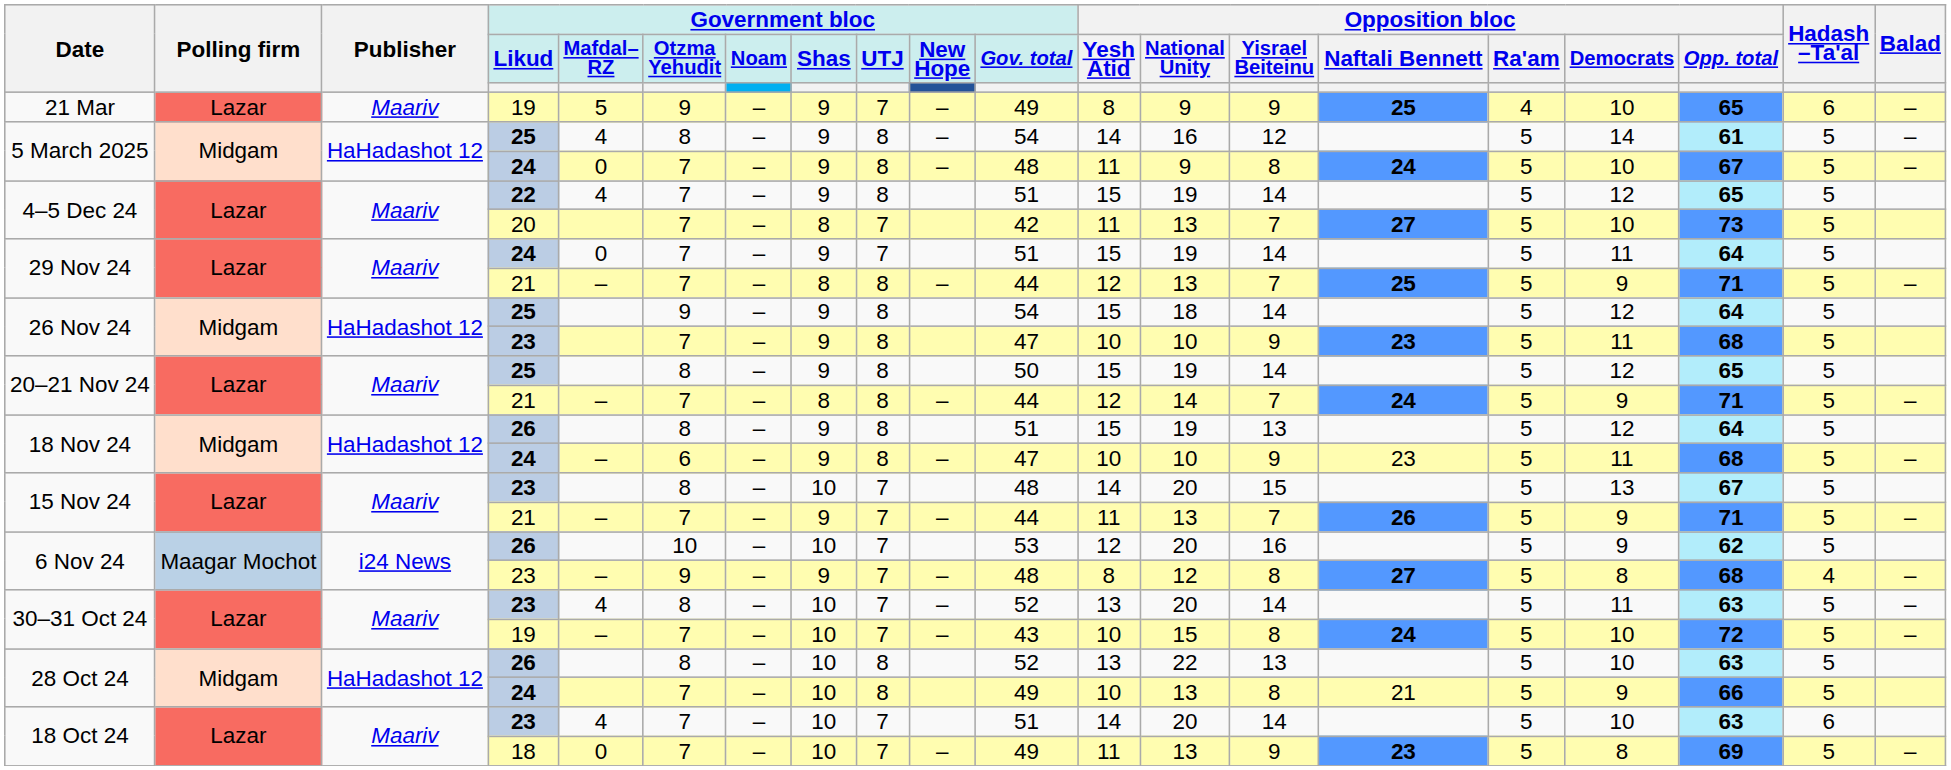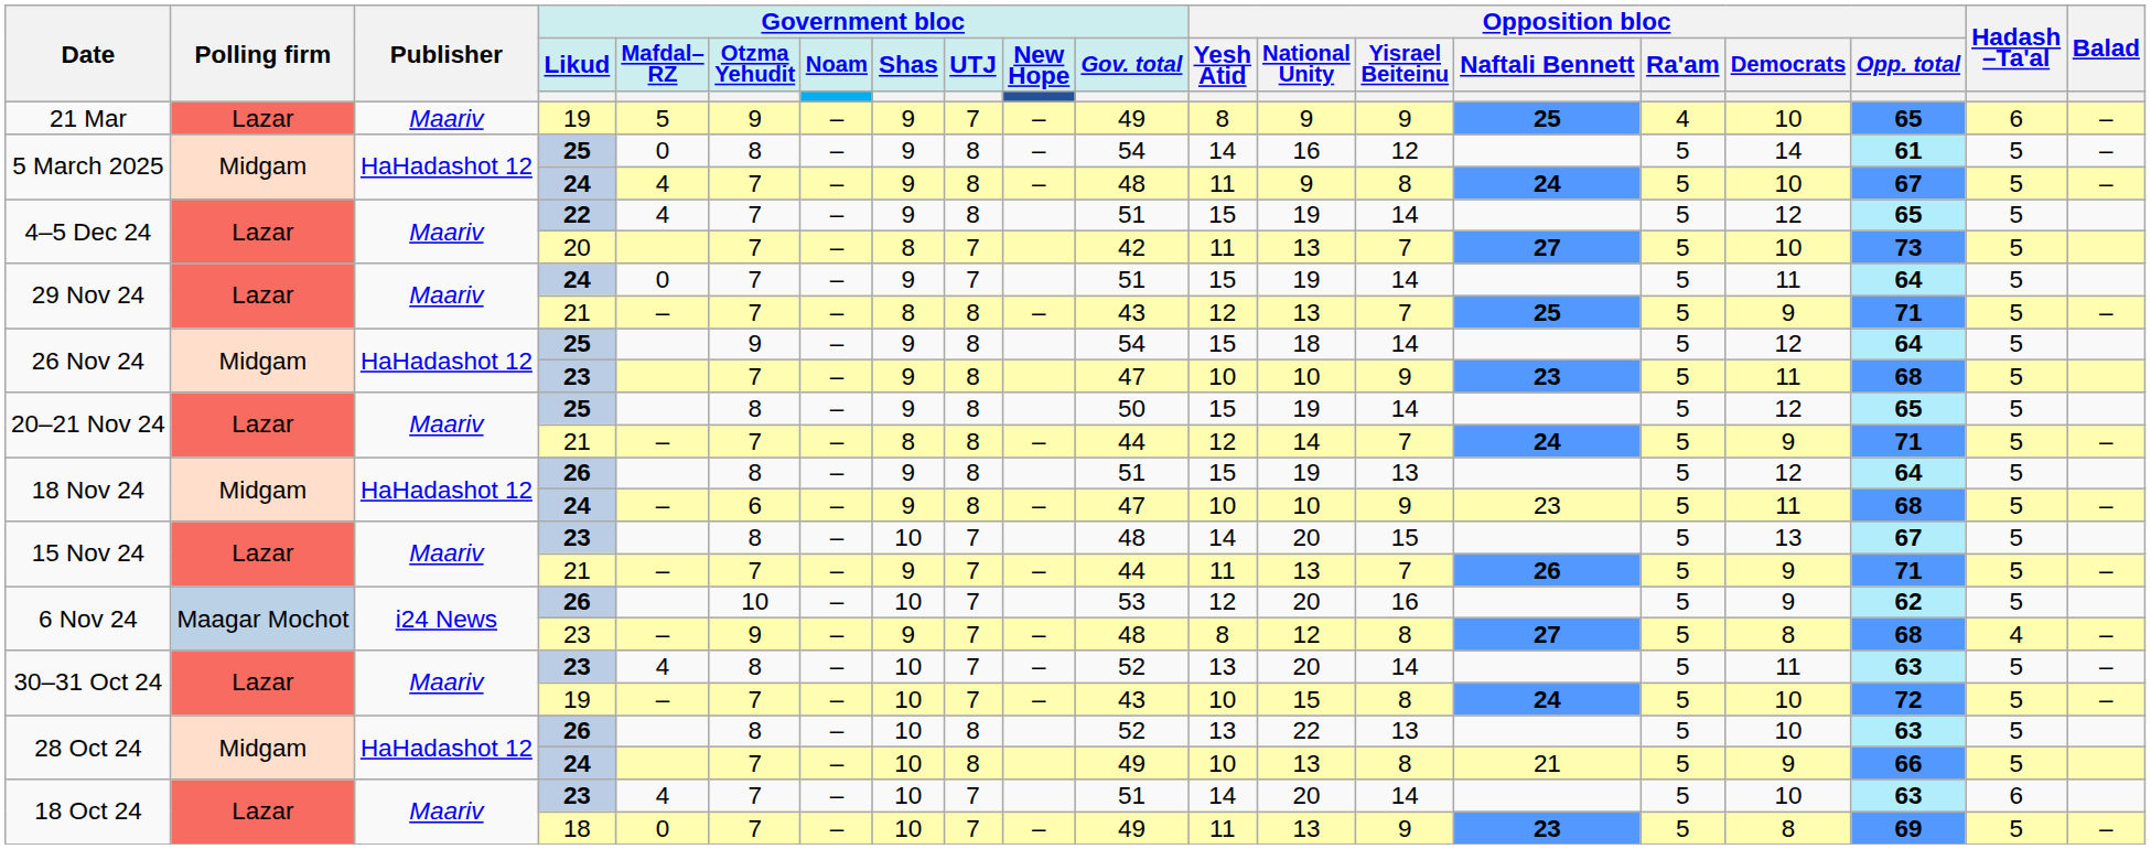 <table class="wikitable sortable" style=text-align:center;font-size:90%;line-height:12px>
 <tr>
 <th rowspan=3>Date</th>
 <th rowspan=3>Polling firm</th>
 <th rowspan=3>Publisher</th>
 <th colspan=8 style=background:#cee;><a href='#'>Government bloc</a></th>
 <th colspan=7><a href='#'>Opposition bloc</a></th>
 <th rowspan=2><a href='#'>Hadash<br>–Ta'al</a></th>
 <th rowspan=2><a href='#'>Balad</a></th>
 </tr>
 <tr>
 <th style=background:#cee><a href='#'>Likud</a></th>
 <th style=background:#cee;font-size:90%><a href='#'>Mafdal–<br>RZ</a></th>
 <th style=background:#cee;font-size:90%><a href='#'>Otzma<br>Yehudit</a></th>
 <th style=background:#cee;font-size:90%><a href='#'>Noam</a></th>
 <th style=background:#cee><a href='#'>Shas</a></th>
 <th style=background:#cee><a href='#'>UTJ</a></th>
 <th style=background:#cee><a href='#'>New<br>Hope</a></th>
 <th style=background:#cee;font-size:90%><a href='#'><em>Gov. total</em></a></th>
 <th><a href='#'>Yesh<br>Atid</a></th>
 <th style=font-size:90%><a href='#'>National<br>Unity</a></th>
 <th style=font-size:90%><a href='#'>Yisrael<br>Beiteinu</a></th>
 <th><a href='#'>Naftali Bennett</a></th>
 <th><a href='#'>Ra'am</a></th>
 <th style=font-size:90%><a href='#'>Democrats</a></th>
 <th style=font-size:90%><a href='#'><em>Opp. total</em></a></th>
 </tr>
 <tr>
 <th style=background:></th>
 <th style=background:></th>
 <th style=background:></th>
 <th style=background:#01AFF0></th>
 <th style=background:></th>
 <th style=background:></th>
 <th style=background:#235298></th>
 <th style=background:></th>
 <th style=background:></th>
 <th style=background:></th>
 <th style=background:></th>
 <th style=background:></th>
 <th style=background:></th>
 <th style=background:></th>
 <th style=background:></th>
 <th style=background:></th>
 <th style=background:></th>
 </tr>
 <tr>
 <td data-sort-value=2025-03-21>21 Mar</td>
 <td style=background:#F86B61>Lazar</td>
 <td><em><a href='#'>Maariv</a></em></td>
 <td style=background:#fffdb0>19    </td>
 <td style=background:#fffdb0>5	 </td>
 <td style=background:#fffdb0>9	 </td>
 <td style=background:#fffdb0>–	 </td>
 <td style=background:#fffdb0>9	 </td>
 <td style=background:#fffdb0>7	 </td>
 <td style=background:#fffdb0>–	 </td>
 <td style=background:#fffdb0>49    </td>
 <td style=background:#fffdb0>8	 </td>
 <td style=background:#fffdb0>9     </td>
 <td style=background:#fffdb0>9	 </td>
 <td style=background:#5398ff><strong>25</strong>	</td>
 <td style=background:#fffdb0>4	 </td>
 <td style=background:#fffdb0>10	 </td>
 <td style=background:#5398ff><strong>65</strong>	</td>
 <td style=background:#fffdb0>6	 </td>
 <td style=background:#fffdb0>–	 </td>
 </tr>
 <tr>
 <td rowspan=2 data-sort-value=2025-03-05>5 March 2025</td>
 <td rowspan=2 style=background:#FFDFCC>Midgam</td>
 <td rowspan=2><a href='#'>HaHadashot 12</a></td>
 <td style=background:#BBCDE4><strong>25</strong> </td>
-<td>4	</td>
+<td>0	</td>
 <td>8					</td>
 <td>–					</td>
 <td>9					</td>
 <td>8					</td>
 <td>–	</td>
 <td>54					</td>
 <td>14					</td>
 <td>16	                </td>
 <td>12					</td>
 <td>			</td>
 <td>5					</td>
 <td>14		            </td>
 <td style=background:#B2EDFB><strong>61</strong>	</td>
 <td>5					</td>
 <td>–	</td>
 </tr>
 <tr style=background:#fffdb0>
 <td style=background:#BBCDE4><strong>24</strong> </td>
-<td>0	</td>
+<td>4	</td>
 <td>7					</td>
 <td>–					</td>
 <td>9					</td>
 <td>8					</td>
 <td>–	</td>
 <td>48					</td>
 <td>11					</td>
 <td>9					</td>
 <td>8					</td>
 <td style=background:#5398ff><strong>24</strong>	</td>
 <td>5					</td>
 <td>10		            </td>
 <td style=background:#5398ff><strong>67</strong></td>
 <td>5					</td>
 <td>–	</td>
 </tr>
 <tr>
 <td rowspan=2 data-sort-value=2024-12-05>4–5 Dec 24</td>
 <td rowspan=2 style=background:#F86B61>Lazar</td>
 <td rowspan=2><em><a href='#'>Maariv</a></em></td>
 <td style=background:#BBCDE4><strong>22</strong>	</td>
 <td>4	                </td>
 <td>7				    </td>
 <td>–					</td>
 <td>9					</td>
 <td>8					</td>
 <td>	</td>
 <td>51					</td>
 <td>15					</td>
 <td>19                 </td>
 <td>14					</td>
 <td>			</td>
 <td>5					</td>
 <td>12					</td>
 <td style=background:#B2EDFB><strong>65</strong>	</td>
 <td>5					</td>
 <td>	</td>
 </tr>
 <tr style=background:#fffdb0>
 <td>20                 </td>
 <td>	</td>
 <td>7					</td>
 <td>–					</td>
 <td>8					</td>
 <td>7					</td>
 <td>	</td>
 <td>42					</td>
 <td>11					</td>
 <td>13					</td>
 <td>7					</td>
 <td style=background:#5398ff><strong>27</strong>	</td>
 <td>5					</td>
 <td>10		            </td>
 <td style=background:#5398ff><strong>73</strong></td>
 <td>5					</td>
 <td>	</td>
 </tr>
 <tr>
 <td rowspan=2 data-sort-value=2024-11-29>29 Nov 24</td>
 <td rowspan=2 style=background:#F86B61>Lazar</td>
 <td rowspan=2><em><a href='#'>Maariv</a></em></td>
 <td style=background:#BBCDE4><strong>24</strong>	</td>
 <td>0	</td>
 <td>7				    </td>
 <td>–					</td>
 <td>9					</td>
 <td>7					</td>
 <td>	</td>
 <td>51					</td>
 <td>15					</td>
 <td>19                 </td>
 <td>14					</td>
 <td>			</td>
 <td>5					</td>
 <td>11					</td>
 <td style=background:#B2EDFB><strong>64</strong>	</td>
 <td>5					</td>
 <td>	</td>
 </tr>
 <tr style=background:#fffdb0>
 <td>21                 </td>
 <td>–	                </td>
 <td>7					</td>
 <td>–					</td>
 <td>8					</td>
 <td>8					</td>
 <td>–	                </td>
-<td>44					</td>
+<td>43					</td>
 <td>12					</td>
 <td>13					</td>
 <td>7					</td>
 <td style=background:#5398ff><strong>25</strong>	</td>
 <td>5					</td>
 <td>9		            </td>
 <td style=background:#5398ff><strong>71</strong></td>
 <td>5					</td>
 <td>–                  </td>
 </tr>
 <tr>
 <td rowspan=2 data-sort-value=2024-11-26>26 Nov 24</td>
 <td rowspan=2 style=background:#FFDFCC>Midgam</td>
 <td rowspan=2><a href='#'>HaHadashot 12</a></td>
 <td style=background:#BBCDE4><strong>25</strong> </td>
 <td>	</td>
 <td>9					</td>
 <td>–					</td>
 <td>9					</td>
 <td>8					</td>
 <td>	</td>
 <td>54					</td>
 <td>15					</td>
 <td>18	                </td>
 <td>14					</td>
 <td>			</td>
 <td>5					</td>
 <td>12		            </td>
 <td style=background:#B2EDFB><strong>64</strong>	</td>
 <td>5					</td>
 <td>	</td>
 </tr>
 <tr style=background:#fffdb0>
 <td style=background:#BBCDE4><strong>23</strong> </td>
 <td>	</td>
 <td>7					</td>
 <td>–					</td>
 <td>9					</td>
 <td>8					</td>
 <td>	</td>
 <td>47					</td>
 <td>10					</td>
 <td>10					</td>
 <td>9					</td>
 <td style=background:#5398ff><strong>23</strong>	</td>
 <td>5					</td>
 <td>11		            </td>
 <td style=background:#5398ff><strong>68</strong></td>
 <td>5					</td>
 <td>	</td>
 </tr>
 <tr>
 <td rowspan=2 data-sort-value=2024-11-20>20–21 Nov 24</td>
 <td rowspan=2 style=background:#F86B61>Lazar</td>
 <td rowspan=2><em><a href='#'>Maariv</a></em></td>
 <td style=background:#BBCDE4><strong>25</strong>	</td>
 <td>	</td>
 <td>8				    </td>
 <td>–					</td>
 <td>9					</td>
 <td>8					</td>
 <td>	</td>
 <td>50					</td>
 <td>15					</td>
 <td>19                 </td>
 <td>14					</td>
 <td>			</td>
 <td>5					</td>
 <td>12					</td>
 <td style=background:#B2EDFB><strong>65</strong>	</td>
 <td>5					</td>
 <td>	</td>
 </tr>
 <tr style=background:#fffdb0>
 <td>21                 </td>
 <td>–	                </td>
 <td>7					</td>
 <td>–					</td>
 <td>8					</td>
 <td>8					</td>
 <td>–	                </td>
 <td>44					</td>
 <td>12					</td>
 <td>14					</td>
 <td>7					</td>
 <td style=background:#5398ff><strong>24</strong>	</td>
 <td>5					</td>
 <td>9		            </td>
 <td style=background:#5398ff><strong>71</strong></td>
 <td>5					</td>
 <td>–                  </td>
 </tr>
 <tr>
 <td rowspan=2 data-sort-value=2024-11-18>18 Nov 24</td>
 <td rowspan=2 style=background:#FFDFCC>Midgam</td>
 <td rowspan=2><a href='#'>HaHadashot 12</a></td>
 <td style=background:#BBCDE4><strong>26</strong> </td>
 <td>	</td>
 <td>8					</td>
 <td>–					</td>
 <td>9					</td>
 <td>8					</td>
 <td>	</td>
 <td>51					</td>
 <td>15					</td>
 <td>19	                </td>
 <td>13					</td>
 <td>			</td>
 <td>5					</td>
 <td>12		            </td>
 <td style=background:#B2EDFB><strong>64</strong>	</td>
 <td>5					</td>
 <td>	</td>
 </tr>
 <tr style=background:#fffdb0>
 <td style=background:#BBCDE4><strong>24</strong> </td>
 <td>–					</td>
 <td>6					</td>
 <td>–					</td>
 <td>9					</td>
 <td>8					</td>
 <td>–					</td>
 <td>47					</td>
 <td>10					</td>
 <td>10					</td>
 <td>9					</td>
 <td>23	                </td>
 <td>5					</td>
 <td>11		            </td>
 <td style=background:#5398ff><strong>68</strong></td>
 <td>5					</td>
 <td>–					</td>
 </tr>
 <tr>
 <td rowspan=2 data-sort-value=2024-11-15>15 Nov 24</td>
 <td rowspan=2 style=background:#F86B61>Lazar</td>
 <td rowspan=2><em><a href='#'>Maariv</a></em></td>
 <td style=background:#BBCDE4><strong>23</strong>	</td>
 <td>	</td>
 <td>8				    </td>
 <td>–					</td>
 <td>10					</td>
 <td>7					</td>
 <td>	</td>
 <td>48					</td>
 <td>14					</td>
 <td>20                 </td>
 <td>15					</td>
 <td>			</td>
 <td>5					</td>
 <td>13					</td>
 <td style=background:#B2EDFB><strong>67</strong>	</td>
 <td>5					</td>
 <td>	</td>
 </tr>
 <tr style=background:#fffdb0>
 <td>21                 </td>
 <td>–	                </td>
 <td>7					</td>
 <td>–					</td>
 <td>9					</td>
 <td>7					</td>
 <td>–	                </td>
 <td>44					</td>
 <td>11					</td>
 <td>13					</td>
 <td>7					</td>
 <td style=background:#5398ff><strong>26</strong>	</td>
 <td>5					</td>
 <td>9		            </td>
 <td style=background:#5398ff><strong>71</strong></td>
 <td>5					</td>
 <td>–                  </td>
 </tr>
 <tr>
 <td rowspan=2 data-sort-value=2024-11-06>6 Nov 24</td>
 <td rowspan=2 style=background:#BAD1E6>Maagar Mochot</td>
 <td rowspan=2><a href='#'>i24 News</a></td>
 <td style=background:#BBCDE4><strong>26</strong> </td>
 <td>	</td>
 <td>10					</td>
 <td>–					</td>
 <td>10					</td>
 <td>7					</td>
 <td>	</td>
 <td>53					</td>
 <td>12					</td>
 <td>20	                </td>
 <td>16					</td>
 <td>			</td>
 <td>5					</td>
 <td>9					</td>
 <td style=background:#B2EDFB><strong>62</strong>	</td>
 <td>5					</td>
 <td>	</td>
 </tr>
 <tr style=background:#fffdb0>
 <td>23					</td>
 <td>–	                </td>
 <td>9					</td>
 <td>–					</td>
 <td>9					</td>
 <td>7					</td>
 <td>–	                </td>
 <td>48					</td>
 <td>8					</td>
 <td>12					</td>
 <td>8					</td>
 <td style=background:#5398ff><strong>27</strong>	</td>
 <td>5					</td>
 <td>8		            </td>
 <td style=background:#5398ff><strong>68</strong></td>
 <td>4					</td>
 <td>–	                </td>
 </tr>
 <tr>
 <td rowspan=2 data-sort-value=2024-10-30>30–31 Oct 24</td>
 <td rowspan=2 style=background:#F86B61>Lazar</td>
 <td rowspan=2><em><a href='#'>Maariv</a></em></td>
 <td style=background:#BBCDE4><strong>23</strong>	</td>
 <td>4	                </td>
 <td>8				    </td>
 <td>–					</td>
 <td>10					</td>
 <td>7					</td>
 <td>–	                </td>
 <td>52					</td>
 <td>13					</td>
 <td>20                 </td>
 <td>14					</td>
 <td>			</td>
 <td>5					</td>
 <td>11					</td>
 <td style=background:#B2EDFB><strong>63</strong>	</td>
 <td>5					</td>
 <td>–	                </td>
 </tr>
 <tr style=background:#fffdb0>
 <td>19                 </td>
 <td>–	                </td>
 <td>7					</td>
 <td>–					</td>
 <td>10					</td>
 <td>7					</td>
 <td>–	                </td>
 <td>43					</td>
 <td>10					</td>
 <td>15					</td>
 <td>8					</td>
 <td style=background:#5398ff><strong>24</strong>	</td>
 <td>5					</td>
 <td>10		            </td>
 <td style=background:#5398ff><strong>72</strong></td>
 <td>5					</td>
 <td>–                  </td>
 </tr>
 <tr>
 <td rowspan=2 data-sort-value=2024-10-28>28 Oct 24</td>
 <td rowspan=2 style=background:#FFDFCC>Midgam</td>
 <td rowspan=2><a href='#'>HaHadashot 12</a></td>
 <td style=background:#BBCDE4><strong>26</strong> </td>
 <td>	</td>
 <td>8					</td>
 <td>–					</td>
 <td>10					</td>
 <td>8					</td>
 <td>	</td>
 <td>52					</td>
 <td>13					</td>
 <td>22	                </td>
 <td>13					</td>
 <td>			</td>
 <td>5					</td>
 <td>10		            </td>
 <td style=background:#B2EDFB><strong>63</strong>	</td>
 <td>5					</td>
 <td>	</td>
 </tr>
 <tr style=background:#fffdb0>
 <td style=background:#BBCDE4><strong>24</strong> </td>
 <td>	</td>
 <td>7					</td>
 <td>–					</td>
 <td>10					</td>
 <td>8					</td>
 <td>	</td>
 <td>49					</td>
 <td>10					</td>
 <td>13					</td>
 <td>8					</td>
 <td>21	                </td>
 <td>5					</td>
 <td>9		            </td>
 <td style=background:#5398ff><strong>66</strong></td>
 <td>5					</td>
 <td>   </td>
 </tr>
 <tr>
 <td rowspan=2 data-sort-value=2024-10-18>18 Oct 24</td>
 <td rowspan=2 style=background:#F86B61>Lazar</td>
 <td rowspan=2><em><a href='#'>Maariv</a></em></td>
 <td style=background:#BBCDE4><strong>23</strong>	</td>
 <td>4                	</td>
 <td>7				    </td>
 <td>–					</td>
 <td>10					</td>
 <td>7					</td>
 <td>	</td>
 <td>51					</td>
 <td>14					</td>
 <td>20                 </td>
 <td>14					</td>
 <td>			</td>
 <td>5					</td>
 <td>10					</td>
 <td style=background:#B2EDFB><strong>63</strong>	</td>
 <td>6					</td>
 <td>	</td>
 </tr>
 <tr style=background:#fffdb0>
 <td>18                 </td>
 <td>0	</td>
 <td>7					</td>
 <td>–					</td>
 <td>10					</td>
 <td>7					</td>
 <td>–	                </td>
 <td>49					</td>
 <td>11					</td>
 <td>13					</td>
 <td>9					</td>
 <td style=background:#5398ff><strong>23</strong>	</td>
 <td>5					</td>
 <td>8		            </td>
 <td style=background:#5398ff><strong>69</strong></td>
 <td>5					</td>
 <td>–                  </td>
 </tr>
 <tr>
 </tr>
 </table>
